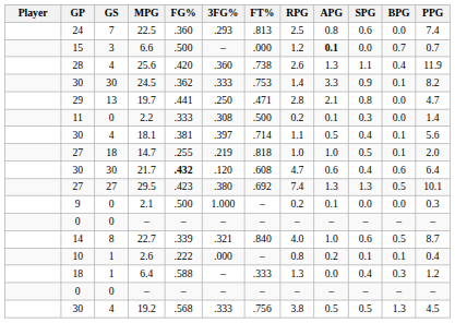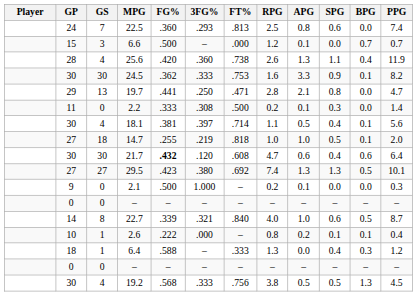 <table class="wikitable sortable" style="font-size:90%; text-align:center; white-space:nowrap;">
 <tr>
 <th width="10%">Player</th>
 <th width="6%">GP</th>
 <th width="6%">GS</th>
 <th width="6%">MPG</th>
 <th width="6%">FG%</th>
 <th width="6%">3FG%</th>
 <th width="6%">FT%</th>
 <th width="6%">RPG</th>
 <th width="6%">APG</th>
 <th width="6%">SPG</th>
 <th width="6%">BPG</th>
 <th width="6%">PPG</th>
 </tr>
 <tr align="center" bgcolor="ffffff">
 <td><strong></strong></td>
 <td>24</td>
 <td>7</td>
 <td>22.5</td>
 <td>.360</td>
 <td>.293</td>
 <td>.813</td>
 <td>2.5</td>
 <td>0.8</td>
 <td>0.6</td>
 <td>0.0</td>
 <td>7.4</td>
 </tr>
 <tr align="center" bgcolor="">
 <td><strong></strong></td>
 <td>15</td>
 <td>3</td>
 <td>6.6</td>
 <td>.500</td>
 <td>–</td>
 <td>.000</td>
 <td>1.2</td>
-<td><strong>0.1</strong></td>
+<td>0.1</td>
 <td>0.0</td>
 <td>0.7</td>
 <td>0.7</td>
 </tr>
 <tr align="center" bgcolor="ffffff">
 <td><strong></strong></td>
 <td>28</td>
 <td>4</td>
 <td>25.6</td>
 <td>.420</td>
 <td>.360</td>
 <td>.738</td>
 <td>2.6</td>
 <td>1.3</td>
 <td>1.1</td>
 <td>0.4</td>
 <td>11.9</td>
 </tr>
 <tr align="center" bgcolor="">
 <td><strong></strong></td>
 <td>30</td>
 <td>30</td>
 <td>24.5</td>
 <td>.362</td>
 <td>.333</td>
 <td>.753</td>
-<td>1.4</td>
+<td>1.6</td>
 <td>3.3</td>
 <td>0.9</td>
 <td>0.1</td>
 <td>8.2</td>
 </tr>
 <tr align="center" bgcolor="ffffff">
 <td><strong></strong></td>
 <td>29</td>
 <td>13</td>
 <td>19.7</td>
 <td>.441</td>
 <td>.250</td>
 <td>.471</td>
 <td>2.8</td>
 <td>2.1</td>
 <td>0.8</td>
 <td>0.0</td>
 <td>4.7</td>
 </tr>
 <tr align="center" bgcolor="">
 <td><strong></strong></td>
 <td>11</td>
 <td>0</td>
 <td>2.2</td>
 <td>.333</td>
 <td>.308</td>
 <td>.500</td>
 <td>0.2</td>
 <td>0.1</td>
 <td>0.3</td>
 <td>0.0</td>
 <td>1.4</td>
 </tr>
 <tr align="center" bgcolor="ffffff">
 <td><strong></strong></td>
 <td>30</td>
 <td>4</td>
 <td>18.1</td>
 <td>.381</td>
 <td>.397</td>
 <td>.714</td>
 <td>1.1</td>
 <td>0.5</td>
 <td>0.4</td>
 <td>0.1</td>
 <td>5.6</td>
 </tr>
 <tr align="center" bgcolor=>
 <td><strong></strong></td>
 <td>27</td>
 <td>18</td>
 <td>14.7</td>
 <td>.255</td>
 <td>.219</td>
 <td>.818</td>
 <td>1.0</td>
 <td>1.0</td>
 <td>0.5</td>
 <td>0.1</td>
 <td>2.0</td>
 </tr>
 <tr align="center" bgcolor="ffffff">
 <td><strong></strong></td>
 <td>30</td>
 <td>30</td>
 <td>21.7</td>
 <td><strong>.432</strong></td>
 <td>.120</td>
 <td>.608</td>
 <td>4.7</td>
 <td>0.6</td>
 <td>0.4</td>
 <td>0.6</td>
 <td>6.4</td>
 </tr>
 <tr align="center" bgcolor=>
 <td><strong></strong></td>
 <td>27</td>
 <td>27</td>
 <td>29.5</td>
 <td>.423</td>
 <td>.380</td>
 <td>.692</td>
 <td>7.4</td>
 <td>1.3</td>
 <td>1.3</td>
 <td>0.5</td>
 <td>10.1</td>
 </tr>
 <tr align="center" bgcolor="ffffff">
 <td><strong></strong></td>
 <td>9</td>
 <td>0</td>
 <td>2.1</td>
 <td>.500</td>
 <td>1.000</td>
 <td>–</td>
 <td>0.2</td>
 <td>0.1</td>
 <td>0.0</td>
 <td>0.0</td>
 <td>0.3</td>
 </tr>
 <tr align="center" bgcolor=>
 <td><strong></strong></td>
 <td>0</td>
 <td>0</td>
 <td>–</td>
 <td>–</td>
 <td>–</td>
 <td>–</td>
 <td>–</td>
 <td>–</td>
 <td>–</td>
 <td>–</td>
 <td>–</td>
 </tr>
 <tr align="center" bgcolor="ffffff">
 <td><strong></strong></td>
 <td>14</td>
 <td>8</td>
 <td>22.7</td>
 <td>.339</td>
 <td>.321</td>
 <td>.840</td>
 <td>4.0</td>
 <td>1.0</td>
 <td>0.6</td>
 <td>0.5</td>
 <td>8.7</td>
 </tr>
 <tr align="center" bgcolor=>
 <td><strong></strong></td>
 <td>10</td>
 <td>1</td>
 <td>2.6</td>
 <td>.222</td>
 <td>.000</td>
 <td>–</td>
 <td>0.8</td>
 <td>0.2</td>
 <td>0.1</td>
 <td>0.1</td>
 <td>0.4</td>
 </tr>
 <tr align="center" bgcolor="ffffff">
 <td><strong></strong></td>
 <td>18</td>
 <td>1</td>
 <td>6.4</td>
 <td>.588</td>
 <td>–</td>
 <td>.333</td>
 <td>1.3</td>
 <td>0.0</td>
 <td>0.4</td>
 <td>0.3</td>
 <td>1.2</td>
 </tr>
 <tr align="center" bgcolor=>
 <td><strong></strong></td>
 <td>0</td>
 <td>0</td>
 <td>–</td>
 <td>–</td>
 <td>–</td>
 <td>–</td>
 <td>–</td>
 <td>–</td>
 <td>–</td>
 <td>–</td>
 <td>–</td>
 </tr>
 <tr align="center" bgcolor="ffffff">
 <td><strong></strong></td>
 <td>30</td>
 <td>4</td>
 <td>19.2</td>
 <td>.568</td>
 <td>.333</td>
 <td>.756</td>
 <td>3.8</td>
 <td>0.5</td>
 <td>0.5</td>
 <td>1.3</td>
 <td>4.5</td>
 </tr>
 </table>
